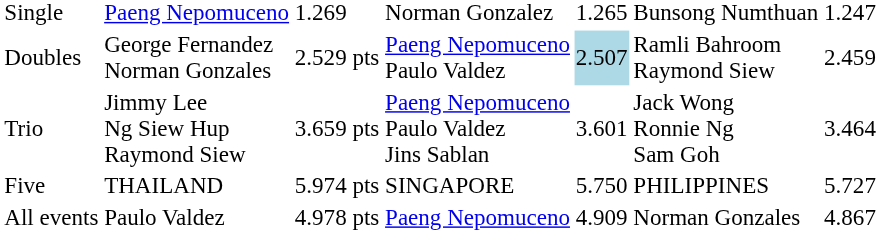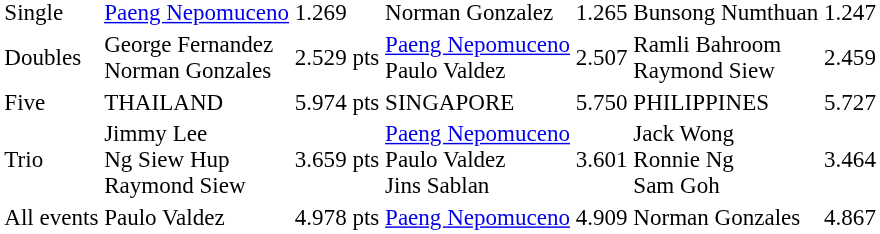 <table>
 <tr>
 <td>Single</td>
 <td> <a href='#'>Paeng Nepomuceno</a></td>
 <td>1.269</td>
 <td> Norman Gonzalez</td>
 <td>1.265</td>
 <td> Bunsong Numthuan</td>
 <td>1.247</td>
 </tr>
 <tr>
 <td>Doubles</td>
 <td> George Fernandez <br>  Norman Gonzales</td>
 <td>2.529 pts</td>
 <td><a href='#'>Paeng Nepomuceno</a> <br>  Paulo Valdez</td>
-<td style="background: lightblue;">2.507</td>
+<td>2.507</td>
 <td> Ramli Bahroom <br>  Raymond Siew</td>
 <td>2.459</td>
+</tr>
+<tr>
+<td>Five</td>
+<td> THAILAND</td>
+<td>5.974 pts</td>
+<td> SINGAPORE</td>
+<td>5.750</td>
+<td> PHILIPPINES</td>
+<td>5.727</td>
 </tr>
 <tr>
 <td>Trio</td>
 <td> Jimmy Lee <br>  Ng Siew Hup <br>  Raymond Siew</td>
 <td>3.659 pts</td>
 <td> <a href='#'>Paeng Nepomuceno</a> <br>  Paulo Valdez <br>  Jins Sablan</td>
 <td>3.601</td>
 <td> Jack Wong <br>  Ronnie Ng <br>  Sam Goh</td>
 <td>3.464</td>
 </tr>
 <tr>
-<td>Five</td>
-<td> THAILAND</td>
-<td>5.974 pts</td>
-<td> SINGAPORE</td>
-<td>5.750</td>
-<td> PHILIPPINES</td>
-<td>5.727</td>
-</tr>
-<tr>
 <td>All events</td>
 <td> Paulo Valdez</td>
 <td>4.978 pts</td>
 <td> <a href='#'>Paeng Nepomuceno</a></td>
 <td>4.909</td>
 <td> Norman Gonzales</td>
 <td>4.867</td>
 </tr>
 </table>
